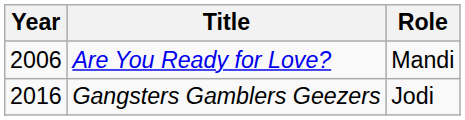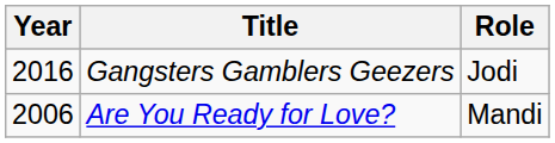 <table class="wikitable">
 <tr>
 <th>Year</th>
 <th>Title</th>
 <th>Role</th>
 </tr>
 <tr>
+<td>2016</td>
+<td><em>Gangsters Gamblers Geezers</em></td>
+<td>Jodi</td>
+</tr>
+<tr>
 <td>2006</td>
 <td><em><a href='#'>Are You Ready for Love?</a></em></td>
 <td>Mandi</td>
 </tr>
-<tr>
-<td>2016</td>
-<td><em>Gangsters Gamblers Geezers</em></td>
-<td>Jodi</td>
-</tr>
 </table>
